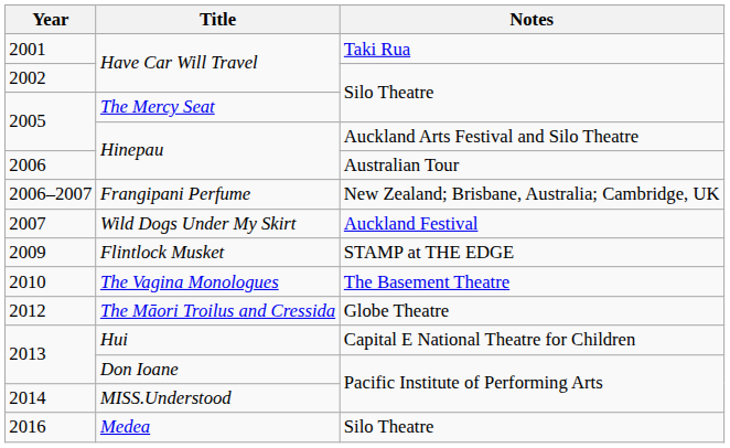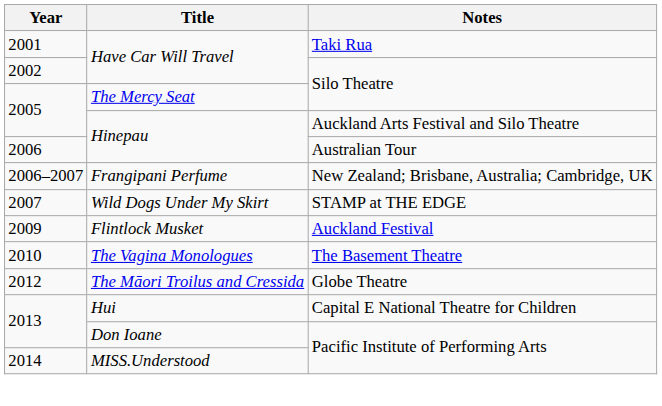 <table class="wikitable">
 <tr>
 <th>Year</th>
 <th>Title</th>
 <th>Notes</th>
 </tr>
 <tr>
 <td>2001</td>
 <td rowspan=2><em>Have Car Will Travel</em></td>
 <td><a href='#'>Taki Rua</a></td>
 </tr>
 <tr>
 <td>2002</td>
 <td rowspan=2>Silo Theatre</td>
 </tr>
 <tr>
 <td rowspan=2>2005</td>
 <td><a href='#'><em>The Mercy Seat</em></a></td>
 </tr>
 <tr>
 <td rowspan=2><em>Hinepau</em></td>
 <td>Auckland Arts Festival and Silo Theatre</td>
 </tr>
 <tr>
 <td>2006</td>
 <td>Australian Tour</td>
 </tr>
 <tr>
 <td>2006–2007</td>
 <td><em>Frangipani Perfume</em></td>
 <td>New Zealand; Brisbane, Australia; Cambridge, UK</td>
 </tr>
 <tr>
 <td>2007</td>
 <td><em>Wild Dogs Under My Skirt</em></td>
-<td><a href='#'>Auckland Festival</a></td>
+<td>STAMP at THE EDGE</td>
 </tr>
 <tr>
 <td>2009</td>
 <td><em>Flintlock Musket</em></td>
-<td>STAMP at THE EDGE</td>
+<td><a href='#'>Auckland Festival</a></td>
 </tr>
 <tr>
 <td>2010</td>
 <td><em><a href='#'>The Vagina Monologues</a></em></td>
 <td><a href='#'>The Basement Theatre</a></td>
 </tr>
 <tr>
 <td>2012</td>
 <td><a href='#'><em>The Māori Troilus and Cressida</em></a></td>
 <td>Globe Theatre</td>
 </tr>
 <tr>
 <td rowspan=2>2013</td>
 <td><em>Hui</em></td>
 <td>Capital E National Theatre for Children</td>
 </tr>
 <tr>
 <td><em>Don Ioane</em></td>
 <td rowspan=2>Pacific Institute of Performing Arts</td>
 </tr>
 <tr>
 <td>2014</td>
 <td><em>MISS.Understood</em></td>
 </tr>
-<tr>
-<td>2016</td>
-<td><a href='#'><em>Medea</em></a></td>
-<td>Silo Theatre</td>
-</tr>
 </table>
